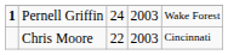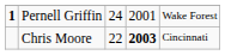 <table class="wikitable">
 <tr>
 </tr>
 <tr>
 <td><strong>1</strong></td>
 <td>Pernell Griffin</td>
 <td>24</td>
-<td>2003</td>
+<td>2001</td>
 <td style="font-size:80%;">Wake Forest</td>
 </tr>
 <tr>
 <td></td>
 <td>Chris Moore</td>
 <td>22</td>
-<td>2003</td>
+<td><strong>2003</strong></td>
 <td style="font-size:80%;">Cincinnati</td>
 </tr>
 </table>
